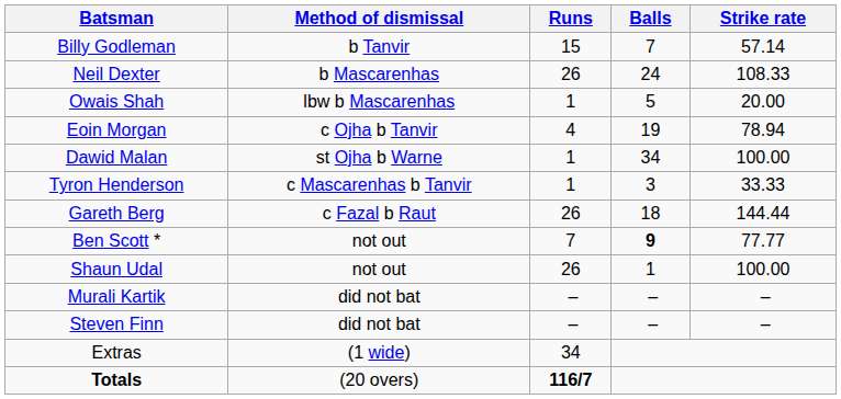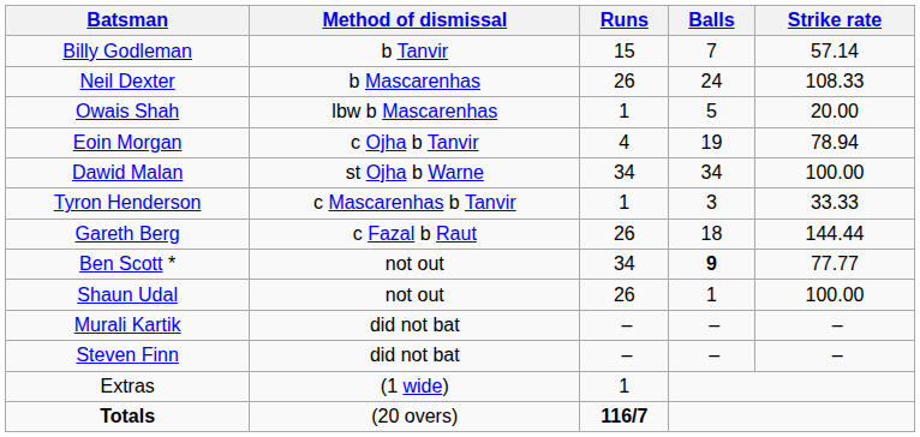 <table border="1" cellpadding="1" cellspacing="0" style="border: grey solid 1px; border-collapse: collapse; text-align: center; width: 60%;" class=wikitable>
 <tr>
 <th><a href='#'>Batsman</a></th>
 <th><a href='#'>Method of dismissal</a></th>
 <th><a href='#'>Runs</a></th>
 <th><a href='#'>Balls</a></th>
 <th><a href='#'>Strike rate</a></th>
 </tr>
 <tr>
 <td><a href='#'>Billy Godleman</a></td>
 <td>b <a href='#'>Tanvir</a></td>
 <td>15</td>
 <td>7</td>
 <td>57.14</td>
 </tr>
 <tr>
 <td><a href='#'>Neil Dexter</a></td>
 <td>b <a href='#'>Mascarenhas</a></td>
 <td>26</td>
 <td>24</td>
 <td>108.33</td>
 </tr>
 <tr>
 <td><a href='#'>Owais Shah</a></td>
 <td>lbw b <a href='#'>Mascarenhas</a></td>
 <td>1</td>
 <td>5</td>
 <td>20.00</td>
 </tr>
 <tr>
 <td><a href='#'>Eoin Morgan</a></td>
 <td>c <a href='#'>Ojha</a> b <a href='#'>Tanvir</a></td>
 <td>4</td>
 <td>19</td>
 <td>78.94</td>
 </tr>
 <tr>
 <td><a href='#'>Dawid Malan</a></td>
 <td>st  <a href='#'>Ojha</a> b <a href='#'>Warne</a></td>
-<td>1</td>
+<td>34</td>
 <td>34</td>
 <td>100.00</td>
 </tr>
 <tr>
 <td><a href='#'>Tyron Henderson</a></td>
 <td>c <a href='#'>Mascarenhas</a> b <a href='#'>Tanvir</a></td>
 <td>1</td>
 <td>3</td>
 <td>33.33</td>
 </tr>
 <tr>
 <td><a href='#'>Gareth Berg</a></td>
 <td>c <a href='#'>Fazal</a> b <a href='#'>Raut</a></td>
 <td>26</td>
 <td>18</td>
 <td>144.44</td>
 </tr>
 <tr>
 <td><a href='#'>Ben Scott</a> *</td>
 <td>not out</td>
-<td>7</td>
+<td>34</td>
 <td><strong>9</strong></td>
 <td>77.77</td>
 </tr>
 <tr>
 <td><a href='#'>Shaun Udal</a></td>
 <td>not out</td>
 <td>26</td>
 <td>1</td>
 <td>100.00</td>
 </tr>
 <tr>
 <td><a href='#'>Murali Kartik</a></td>
 <td>did not bat</td>
 <td> –</td>
 <td> –</td>
 <td> –</td>
 </tr>
 <tr>
 <td><a href='#'>Steven Finn</a></td>
 <td>did not bat</td>
 <td> –</td>
 <td> –</td>
 <td> –</td>
 </tr>
 <tr>
 <td>Extras</td>
 <td>(1 <a href='#'>wide</a>)</td>
-<td>34</td>
+<td>1</td>
 <td colspan="2"></td>
 </tr>
 <tr>
 <td><strong>Totals</strong></td>
 <td>(20 overs)</td>
 <td><strong>116/7</strong></td>
 <td colspan="2"></td>
 </tr>
 </table>
